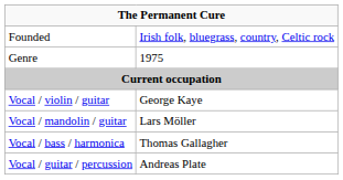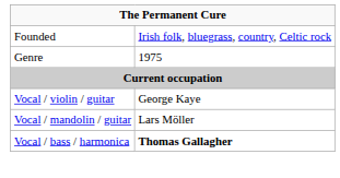 <table border="2" cellpadding="4" rules="all" style="float: right; margin-left: 1em; background: #f9f9f9; border: 1px solid #aaaaaa; border-collapse: collapse; border-spacing: 0px; font-size: 95%; empty-cells: show;">
 <tr>
 <th colspan = "2" style = "background: # 333333; color: # ffffff;">The Permanent Cure</th>
 </tr>
 <tr ---- bgcolor="#FFFFFF">
 <td>Founded</td>
 <td><a href='#'>Irish folk</a>, <a href='#'>bluegrass</a>, <a href='#'>country</a>, <a href='#'>Celtic rock</a></td>
 </tr>
 <tr ---- bgcolor="#FFFFFF">
 <td>Genre</td>
 <td>1975</td>
 </tr>
 <tr ---->
 <th colspan = "2" bgcolor ="#cccccc">Current occupation</th>
 </tr>
 <tr ---- bgcolor="#FFFFFF">
 <td><a href='#'>Vocal</a> / <a href='#'>violin</a> / <a href='#'>guitar</a></td>
 <td>George Kaye</td>
 </tr>
 <tr ---- bgcolor="#FFFFFF">
 <td><a href='#'>Vocal</a> / <a href='#'>mandolin</a> / <a href='#'>guitar</a></td>
 <td>Lars Möller</td>
 </tr>
 <tr ---- bgcolor ="#FFFFFF">
 <td><a href='#'>Vocal</a> / <a href='#'>bass</a> / <a href='#'>harmonica</a></td>
-<td>Thomas Gallagher</td>
-</tr>
-<tr ---- bgcolor ="#FFFFFF">
-<td><a href='#'>Vocal</a> / <a href='#'>guitar</a> / <a href='#'>percussion</a></td>
-<td>Andreas Plate</td>
+<td><strong>Thomas Gallagher</strong></td>
 </tr>
 </table>
